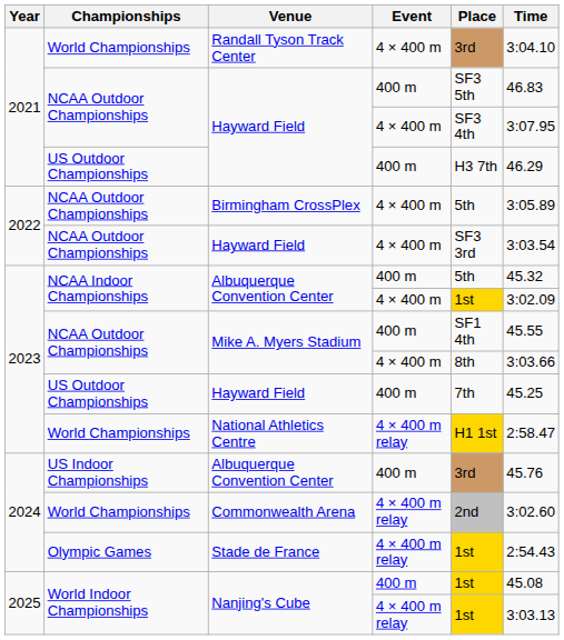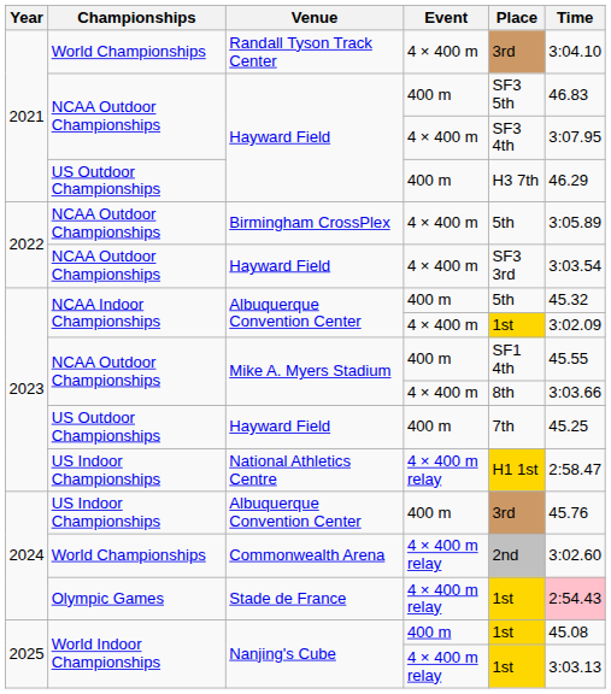 <table class="wikitable">
 <tr>
 <th>Year</th>
 <th>Championships</th>
 <th>Venue</th>
 <th>Event</th>
 <th>Place</th>
 <th>Time</th>
 </tr>
 <tr>
 <td rowspan="4">2021</td>
 <td><a href='#'>World Championships</a></td>
 <td><a href='#'>Randall Tyson Track Center</a></td>
 <td>4 × 400 m</td>
 <td bgcolor=cc9966>3rd</td>
 <td>3:04.10</td>
 </tr>
 <tr>
 <td rowspan="2"><a href='#'>NCAA Outdoor Championships</a></td>
 <td rowspan="3"><a href='#'>Hayward Field</a></td>
 <td>400 m</td>
 <td>SF3 5th</td>
 <td>46.83</td>
 </tr>
 <tr>
 <td>4 × 400 m</td>
 <td>SF3 4th</td>
 <td>3:07.95</td>
 </tr>
 <tr>
 <td><a href='#'>US Outdoor Championships</a></td>
 <td>400 m</td>
 <td>H3 7th</td>
 <td>46.29</td>
 </tr>
 <tr>
 <td rowspan="2">2022</td>
 <td><a href='#'>NCAA Outdoor Championships</a></td>
 <td><a href='#'>Birmingham CrossPlex</a></td>
 <td>4 × 400 m</td>
 <td>5th</td>
 <td>3:05.89</td>
 </tr>
 <tr>
 <td><a href='#'>NCAA Outdoor Championships</a></td>
 <td><a href='#'>Hayward Field</a></td>
 <td>4 × 400 m</td>
 <td>SF3 3rd</td>
 <td>3:03.54</td>
 </tr>
 <tr>
 <td rowspan="6">2023</td>
 <td rowspan="2"><a href='#'>NCAA Indoor Championships</a></td>
 <td rowspan="2"><a href='#'>Albuquerque Convention Center</a></td>
 <td>400 m</td>
 <td>5th</td>
 <td>45.32</td>
 </tr>
 <tr>
 <td>4 × 400 m</td>
 <td bgcolor=gold>1st</td>
 <td>3:02.09</td>
 </tr>
 <tr>
 <td rowspan="2"><a href='#'>NCAA Outdoor Championships</a></td>
 <td rowspan="2"><a href='#'>Mike A. Myers Stadium</a></td>
 <td>400 m</td>
 <td>SF1 4th</td>
 <td>45.55</td>
 </tr>
 <tr>
 <td>4 × 400 m</td>
 <td>8th</td>
 <td>3:03.66</td>
 </tr>
 <tr>
 <td><a href='#'>US Outdoor Championships</a></td>
 <td><a href='#'>Hayward Field</a></td>
 <td>400 m</td>
 <td>7th</td>
 <td>45.25</td>
 </tr>
 <tr>
-<td><a href='#'>World Championships</a></td>
+<td><a href='#'>US Indoor Championships</a></td>
 <td><a href='#'>National Athletics Centre</a></td>
 <td><a href='#'>4 × 400 m relay</a></td>
 <td bgcolor=gold>H1 1st</td>
 <td>2:58.47</td>
 </tr>
 <tr>
 <td rowspan="3">2024</td>
 <td><a href='#'>US Indoor Championships</a></td>
 <td><a href='#'>Albuquerque Convention Center</a></td>
 <td>400 m</td>
 <td bgcolor=cc9966>3rd</td>
 <td>45.76</td>
 </tr>
 <tr>
 <td><a href='#'>World Championships</a></td>
 <td><a href='#'>Commonwealth Arena</a></td>
 <td><a href='#'>4 × 400 m relay</a></td>
 <td bgcolor=silver>2nd</td>
 <td>3:02.60</td>
 </tr>
 <tr>
 <td><a href='#'>Olympic Games</a></td>
 <td><a href='#'>Stade de France</a></td>
 <td><a href='#'>4 × 400 m relay</a></td>
 <td bgcolor=gold>1st</td>
-<td>2:54.43 <strong></strong></td>
+<td style="background: pink;">2:54.43 <strong></strong></td>
 </tr>
 <tr>
 <td rowspan="2">2025</td>
 <td rowspan="2"><a href='#'>World Indoor Championships</a></td>
 <td rowspan="2"><a href='#'>Nanjing's Cube</a></td>
 <td><a href='#'>400 m</a></td>
 <td bgcolor=gold>1st</td>
 <td>45.08</td>
 </tr>
 <tr>
 <td><a href='#'>4 × 400 m relay</a></td>
 <td bgcolor=gold>1st</td>
 <td>3:03.13</td>
 </tr>
 </table>
